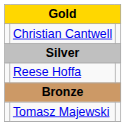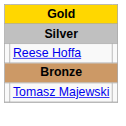 <table class="wikitable">
 <tr bgcolor=gold>
 <td colspan=3 align=center><strong>Gold</strong></td>
-</tr>
-<tr>
-<td></td>
-<td><a href='#'>Christian Cantwell</a></td>
-<td></td>
 </tr>
 <tr bgcolor=silver>
 <td colspan=3 align=center><strong>Silver</strong></td>
 </tr>
 <tr>
 <td></td>
 <td><a href='#'>Reese Hoffa</a></td>
 <td></td>
 </tr>
 <tr bgcolor=cc9966>
 <td colspan=3 align=center><strong>Bronze</strong></td>
 </tr>
 <tr>
 <td></td>
 <td><a href='#'>Tomasz Majewski</a></td>
 <td></td>
 </tr>
 <tr>
 </tr>
 </table>
